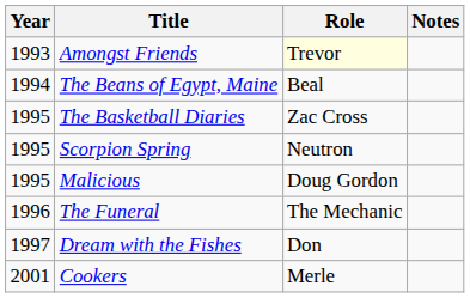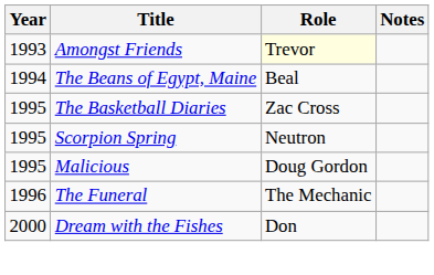 <table class="wikitable sortable">
 <tr>
 <th>Year</th>
 <th>Title</th>
 <th>Role</th>
 <th>Notes</th>
 </tr>
 <tr>
 <td>1993</td>
 <td><em><a href='#'>Amongst Friends</a></em></td>
 <td style="background: lightyellow;">Trevor</td>
 <td></td>
 </tr>
 <tr>
 <td>1994</td>
 <td><em><a href='#'>The Beans of Egypt, Maine</a></em></td>
 <td>Beal</td>
 <td></td>
 </tr>
 <tr>
 <td>1995</td>
 <td><a href='#'><em>The Basketball Diaries</em></a></td>
 <td>Zac Cross</td>
 <td></td>
 </tr>
 <tr>
 <td>1995</td>
 <td><em><a href='#'>Scorpion Spring</a></em></td>
 <td>Neutron</td>
 <td></td>
 </tr>
 <tr>
 <td>1995</td>
 <td><a href='#'><em>Malicious</em></a></td>
 <td>Doug Gordon</td>
 <td></td>
 </tr>
 <tr>
 <td>1996</td>
 <td><a href='#'><em>The Funeral</em></a></td>
 <td>The Mechanic</td>
 <td></td>
 </tr>
 <tr>
-<td>1997</td>
+<td>2000</td>
 <td><em><a href='#'>Dream with the Fishes</a></em></td>
 <td>Don</td>
 <td></td>
 </tr>
-<tr>
-<td>2001</td>
-<td><em><a href='#'>Cookers</a></em></td>
-<td>Merle</td>
-<td></td>
-</tr>
 </table>
